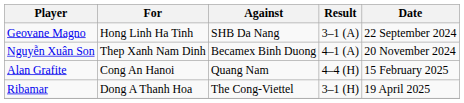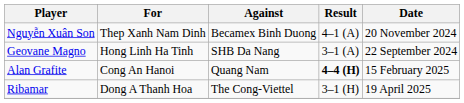 <table class="wikitable">
 <tr>
 <th>Player</th>
 <th>For</th>
 <th>Against</th>
 <th style="text-align:center">Result</th>
 <th>Date</th>
 </tr>
 <tr>
+<td> <a href='#'>Nguyễn Xuân Son</a></td>
+<td>Thep Xanh Nam Dinh</td>
+<td>Becamex Binh Duong</td>
+<td>4–1 (A)</td>
+<td>20 November 2024</td>
+</tr>
+<tr>
 <td> <a href='#'>Geovane Magno</a></td>
 <td>Hong Linh Ha Tinh</td>
 <td>SHB Da Nang</td>
 <td>3–1 (A)</td>
 <td>22 September 2024</td>
 </tr>
 <tr>
-<td> <a href='#'>Nguyễn Xuân Son</a></td>
-<td>Thep Xanh Nam Dinh</td>
-<td>Becamex Binh Duong</td>
-<td>4–1 (A)</td>
-<td>20 November 2024</td>
-</tr>
-<tr>
 <td> <a href='#'>Alan Grafite</a></td>
 <td>Cong An Hanoi</td>
 <td>Quang Nam</td>
-<td>4–4 (H)</td>
+<td><strong>4–4 (H)</strong></td>
 <td>15 February 2025</td>
 </tr>
 <tr>
 <td> <a href='#'>Ribamar</a></td>
 <td>Dong A Thanh Hoa</td>
 <td>The Cong-Viettel</td>
 <td>3–1 (H)</td>
 <td>19 April 2025</td>
 </tr>
 <tr>
 </tr>
 </table>
